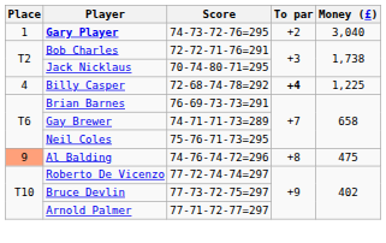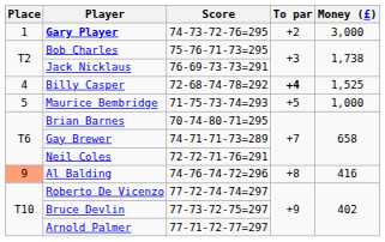 <table class="wikitable">
 <tr>
 <th>Place</th>
 <th>Player</th>
 <th>Score</th>
 <th>To par</th>
 <th>Money (<a href='#'>£</a>)</th>
 </tr>
 <tr>
 <td align="center">1</td>
 <td> <strong><a href='#'>Gary Player</a></strong></td>
 <td>74-73-72-76=295</td>
 <td align="center">+2</td>
-<td align=center>3,040</td>
+<td align=center>3,000</td>
 </tr>
 <tr>
 <td rowspan=2 align="center">T2</td>
 <td> <a href='#'>Bob Charles</a></td>
-<td>72-72-71-76=291</td>
+<td>75-76-71-73=295</td>
 <td rowspan=2 align="center">+3</td>
 <td rowspan=2 align=center>1,738</td>
 </tr>
 <tr>
 <td> <a href='#'>Jack Nicklaus</a></td>
-<td>70-74-80-71=295</td>
+<td>76-69-73-73=291</td>
 </tr>
 <tr>
 <td align="center">4</td>
 <td> <a href='#'>Billy Casper</a></td>
 <td>72-68-74-78=292</td>
 <td align="center"><strong>+4</strong></td>
-<td align=center>1,225</td>
+<td align=center>1,525</td>
+</tr>
+<tr>
+<td align="center">5</td>
+<td> <a href='#'>Maurice Bembridge</a></td>
+<td>71-75-73-74=293</td>
+<td align="center">+5</td>
+<td align=center>1,000</td>
 </tr>
 <tr>
 <td rowspan=3 align="center">T6</td>
 <td> <a href='#'>Brian Barnes</a></td>
-<td>76-69-73-73=291</td>
+<td>70-74-80-71=295</td>
 <td rowspan=3 align="center">+7</td>
 <td rowspan=3 align=center>658</td>
 </tr>
 <tr>
 <td> <a href='#'>Gay Brewer</a></td>
 <td>74-71-71-73=289</td>
 </tr>
 <tr>
 <td> <a href='#'>Neil Coles</a></td>
-<td>75-76-71-73=295</td>
+<td>72-72-71-76=291</td>
 </tr>
 <tr>
 <td align="center" style="background: lightsalmon;">9</td>
 <td> <a href='#'>Al Balding</a></td>
 <td>74-76-74-72=296</td>
 <td align="center">+8</td>
-<td align=center>475</td>
+<td align=center>416</td>
 </tr>
 <tr>
 <td rowspan=3 align="center">T10</td>
 <td> <a href='#'>Roberto De Vicenzo</a></td>
 <td>77-72-74-74=297</td>
 <td rowspan=3 align="center">+9</td>
 <td rowspan=3 align=center>402</td>
 </tr>
 <tr>
 <td> <a href='#'>Bruce Devlin</a></td>
 <td>77-73-72-75=297</td>
 </tr>
 <tr>
 <td> <a href='#'>Arnold Palmer</a></td>
 <td>77-71-72-77=297</td>
 </tr>
 </table>
